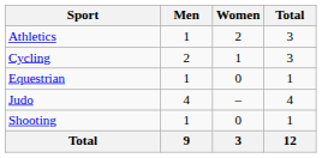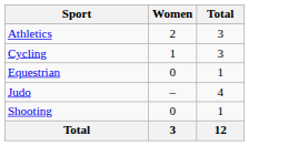 <table class="wikitable sortable" style="text-align:center;">
 <tr>
 <th width=180>Sport</th>
-<th width=55>Men</th>
 <th width=55>Women</th>
 <th width=55>Total</th>
 </tr>
 <tr>
 <td align=left><a href='#'>Athletics</a></td>
-<td>1</td>
 <td>2</td>
 <td>3</td>
 </tr>
 <tr>
 <td align=left><a href='#'>Cycling</a></td>
-<td>2</td>
 <td>1</td>
 <td>3</td>
 </tr>
 <tr>
 <td align=left><a href='#'>Equestrian</a></td>
-<td>1</td>
 <td>0</td>
 <td>1</td>
 </tr>
 <tr>
 <td align=left><a href='#'>Judo</a></td>
-<td>4</td>
 <td>–</td>
 <td>4</td>
 </tr>
 <tr>
 <td align=left><a href='#'>Shooting</a></td>
-<td>1</td>
 <td>0</td>
 <td>1</td>
 </tr>
 <tr>
 <th>Total</th>
-<th>9</th>
 <th>3</th>
 <th>12</th>
 </tr>
 </table>
